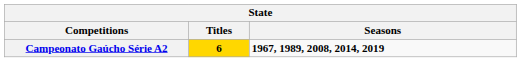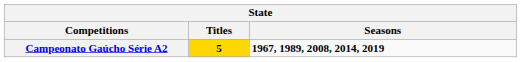 <table class="wikitable">
 <tr>
 <th colspan="3">State</th>
 </tr>
 <tr>
 <th style="width:260px">Competitions</th>
 <th style="width:80px">Titles</th>
 <th style="width:380px">Seasons</th>
 </tr>
 <tr>
 <th style="text-align:center"><a href='#'>Campeonato Gaúcho Série A2</a></th>
-<td bgcolor="gold" style="text-align:center"><strong>6</strong></td>
+<td bgcolor="gold" style="text-align:center"><strong>5</strong></td>
 <td align="left"><strong>1967, 1989, 2008, 2014, 2019</strong></td>
 </tr>
 </table>
